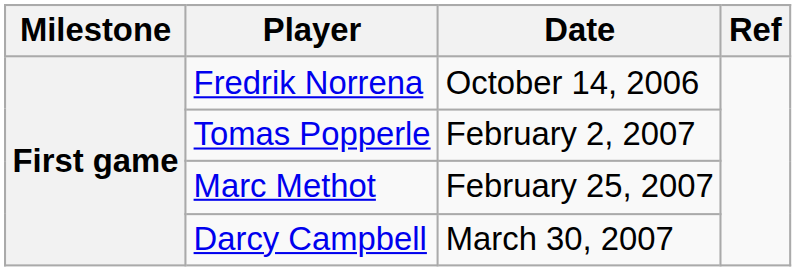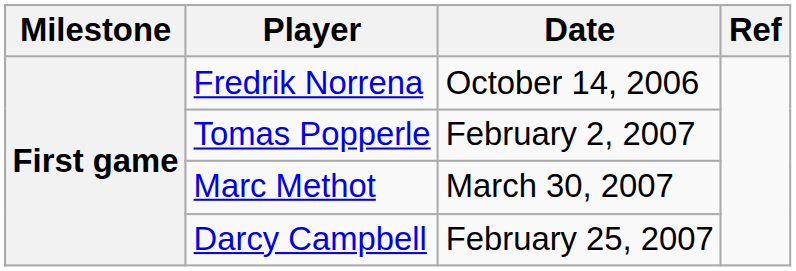 <table class="wikitable">
 <tr>
 <th scope="col">Milestone</th>
 <th scope="col">Player</th>
 <th scope="col">Date</th>
 <th scope="col">Ref</th>
 </tr>
 <tr>
 <th rowspan=4>First game</th>
 <td><a href='#'>Fredrik Norrena</a></td>
 <td>October 14, 2006</td>
 <td rowspan=4></td>
 </tr>
 <tr>
 <td><a href='#'>Tomas Popperle</a></td>
 <td>February 2, 2007</td>
 </tr>
 <tr>
 <td><a href='#'>Marc Methot</a></td>
-<td>February 25, 2007</td>
+<td>March 30, 2007</td>
 </tr>
 <tr>
 <td><a href='#'>Darcy Campbell</a></td>
-<td>March 30, 2007</td>
+<td>February 25, 2007</td>
 </tr>
 </table>
